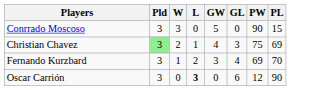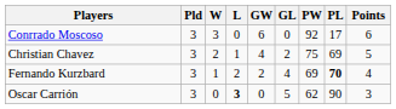 <table class=wikitable style="text-align:center">
 <tr>
 <th width=220>Players</th>
 <th width=20>Pld</th>
 <th width=20>W</th>
 <th width=20>L</th>
 <th width=20>GW</th>
 <th width=20>GL</th>
 <th width=20>PW</th>
 <th width=20>PL</th>
+<th width=50>Points</th>
 </tr>
 <tr>
 <td align=left> <a href='#'>Conrrado Moscoso</a></td>
 <td>3</td>
 <td>3</td>
 <td>0</td>
-<td>5</td>
+<td>6</td>
 <td>0</td>
-<td>90</td>
-<td>15</td>
+<td>92</td>
+<td>17</td>
+<td>6</td>
 </tr>
 <tr>
 <td align=left>  Christian Chavez</td>
-<td style="background: lightgreen;">3</td>
+<td>3</td>
 <td>2</td>
 <td>1</td>
 <td>4</td>
-<td>3</td>
+<td>2</td>
 <td>75</td>
 <td>69</td>
+<td>5</td>
 </tr>
 <tr>
 <td align=left>  Fernando Kurzbard</td>
 <td>3</td>
 <td>1</td>
 <td>2</td>
-<td>3</td>
+<td>2</td>
 <td>4</td>
 <td>69</td>
-<td>70</td>
+<td><strong>70</strong></td>
+<td>4</td>
 </tr>
 <tr>
 <td align=left> Oscar Carrión</td>
 <td>3</td>
 <td>0</td>
 <td><strong>3</strong></td>
 <td>0</td>
-<td>6</td>
-<td>12</td>
+<td>5</td>
+<td>62</td>
 <td>90</td>
+<td>3</td>
 </tr>
 </table>
